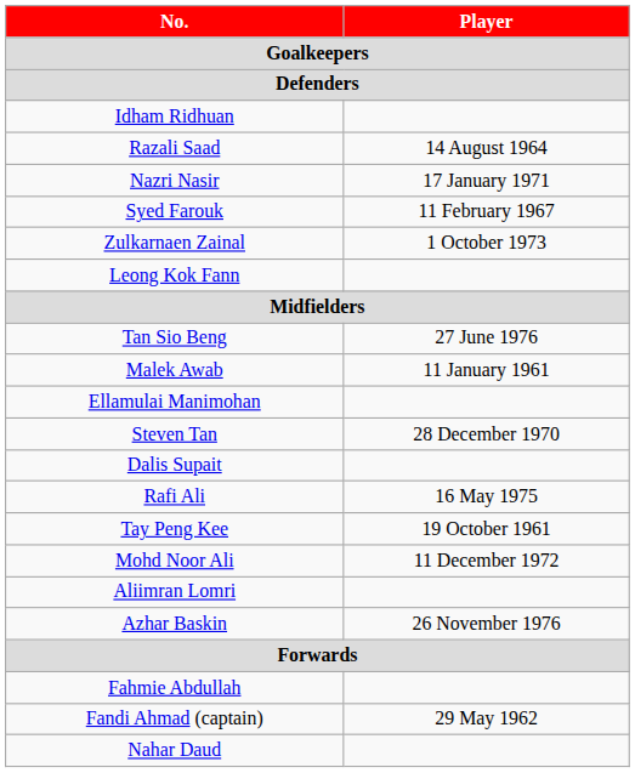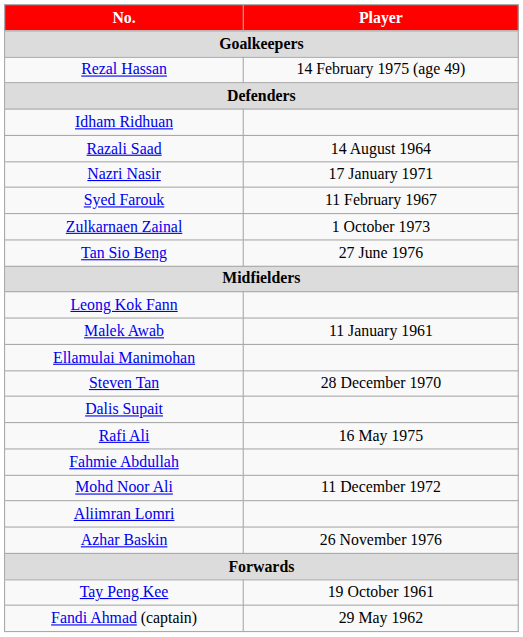 <table class="wikitable" style="text-align:center; font-size:90%; width:75%;">
 <tr>
 <th style="background:#f00; color:white; text-align:center;">No.</th>
 <th style="background:#f00; color:white; text-align:center;">Player</th>
 </tr>
 <tr>
 <th colspan="2" style="background:#dcdcdc; text-align:center;">Goalkeepers</th>
+</tr>
+<tr>
+<td> <a href='#'>Rezal Hassan</a></td>
+<td>14 February 1975 (age 49)</td>
 </tr>
 <tr>
 <th colspan="2" style="background:#dcdcdc; text-align:center;">Defenders</th>
 </tr>
 <tr>
 <td> <a href='#'>Idham Ridhuan</a></td>
 <td></td>
 </tr>
 <tr>
 <td> <a href='#'>Razali Saad</a></td>
 <td>14 August 1964</td>
 </tr>
 <tr>
 <td> <a href='#'>Nazri Nasir</a></td>
 <td>17 January 1971</td>
 </tr>
 <tr>
 <td> <a href='#'>Syed Farouk</a></td>
 <td>11 February 1967</td>
 </tr>
 <tr>
 <td> <a href='#'>Zulkarnaen Zainal</a></td>
 <td>1 October 1973</td>
 </tr>
 <tr>
-<td> <a href='#'>Leong Kok Fann</a></td>
-<td></td>
+<td> <a href='#'>Tan Sio Beng</a></td>
+<td>27 June 1976</td>
 </tr>
 <tr>
 <th colspan="2" style="background:#dcdcdc; text-align:center;">Midfielders</th>
 </tr>
 <tr>
-<td> <a href='#'>Tan Sio Beng</a></td>
-<td>27 June 1976</td>
+<td> <a href='#'>Leong Kok Fann</a></td>
+<td></td>
 </tr>
 <tr>
 <td> <a href='#'>Malek Awab</a></td>
 <td>11 January 1961</td>
 </tr>
 <tr>
 <td> <a href='#'>Ellamulai Manimohan</a></td>
 <td></td>
 </tr>
 <tr>
 <td> <a href='#'>Steven Tan</a></td>
 <td>28 December 1970</td>
 </tr>
 <tr>
 <td> <a href='#'>Dalis Supait</a></td>
 <td></td>
 </tr>
 <tr>
 <td> <a href='#'>Rafi Ali</a></td>
 <td>16 May 1975</td>
 </tr>
 <tr>
-<td> <a href='#'>Tay Peng Kee</a></td>
-<td>19 October 1961</td>
+<td> <a href='#'>Fahmie Abdullah</a></td>
+<td></td>
 </tr>
 <tr>
 <td> <a href='#'>Mohd Noor Ali</a></td>
 <td>11 December 1972</td>
 </tr>
 <tr>
 <td> <a href='#'>Aliimran Lomri</a></td>
 <td></td>
 </tr>
 <tr>
 <td> <a href='#'>Azhar Baskin</a></td>
 <td>26 November 1976</td>
 </tr>
 <tr>
 <th colspan="2" style="background:#dcdcdc; text-align:center;">Forwards</th>
 </tr>
 <tr>
-<td> <a href='#'>Fahmie Abdullah</a></td>
-<td></td>
+<td> <a href='#'>Tay Peng Kee</a></td>
+<td>19 October 1961</td>
 </tr>
 <tr>
 <td> <a href='#'>Fandi Ahmad</a> (captain)</td>
 <td>29 May 1962</td>
 </tr>
-<tr>
-<td> <a href='#'>Nahar Daud</a></td>
-<td></td>
-</tr>
 </table>
